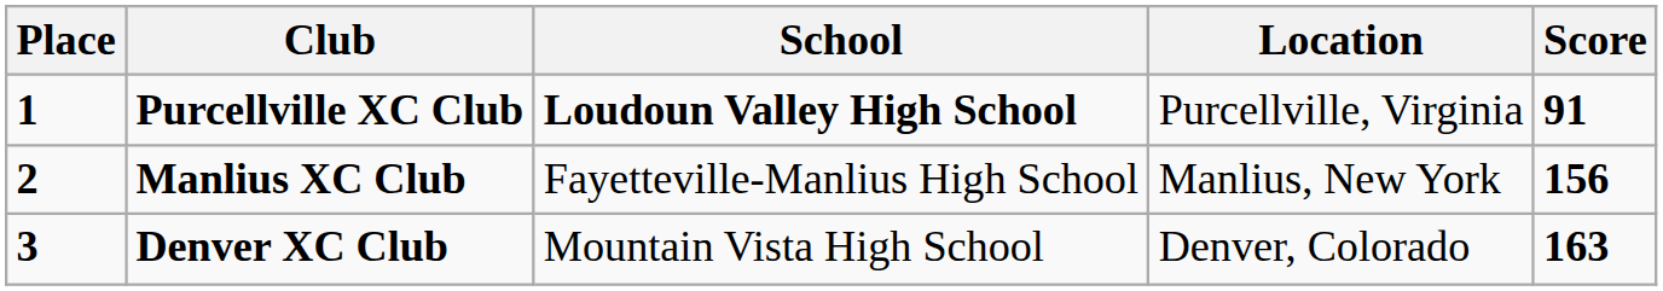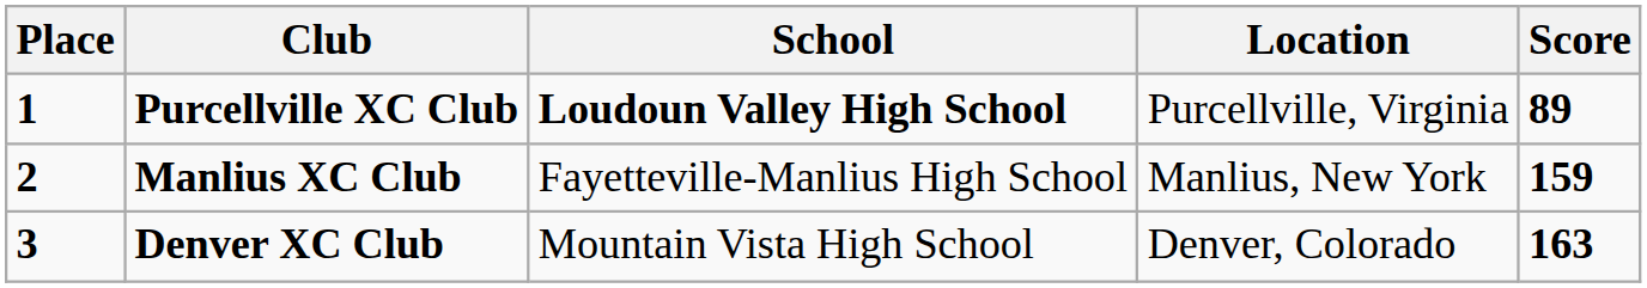 <table class="wikitable">
 <tr>
 <th>Place</th>
 <th>Club</th>
 <th>School</th>
 <th>Location</th>
 <th>Score</th>
 </tr>
 <tr>
 <td><strong>1</strong></td>
 <td><strong> Purcellville XC Club </strong></td>
 <td><strong>Loudoun Valley High School</strong></td>
 <td>Purcellville, Virginia</td>
-<td><strong> 91 </strong></td>
+<td><strong> 89 </strong></td>
 </tr>
 <tr>
 <td><strong>2</strong></td>
 <td><strong> Manlius XC Club </strong></td>
 <td>Fayetteville-Manlius High School</td>
 <td>Manlius, New York</td>
-<td><strong> 156 </strong></td>
+<td><strong> 159 </strong></td>
 </tr>
 <tr>
 <td><strong>3</strong></td>
 <td><strong> Denver XC Club </strong></td>
 <td>Mountain Vista High School</td>
 <td>Denver, Colorado</td>
 <td><strong> 163 </strong></td>
 </tr>
 </table>
